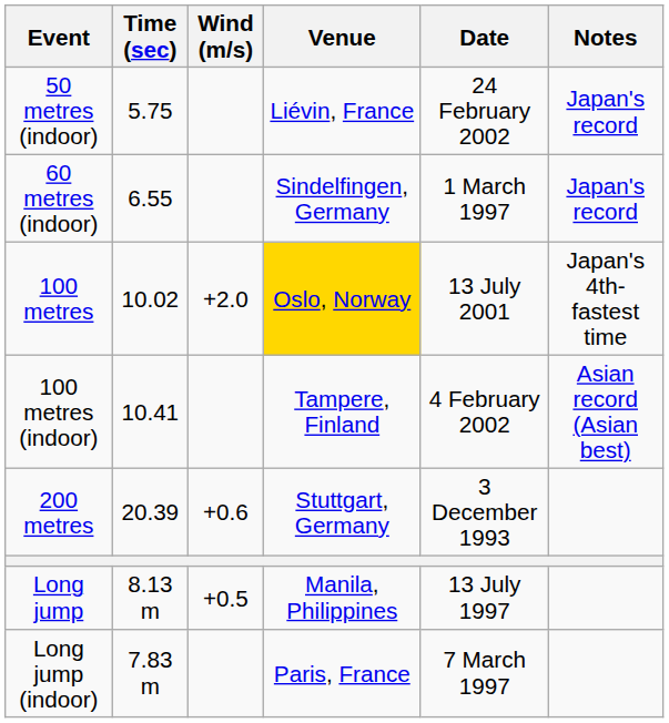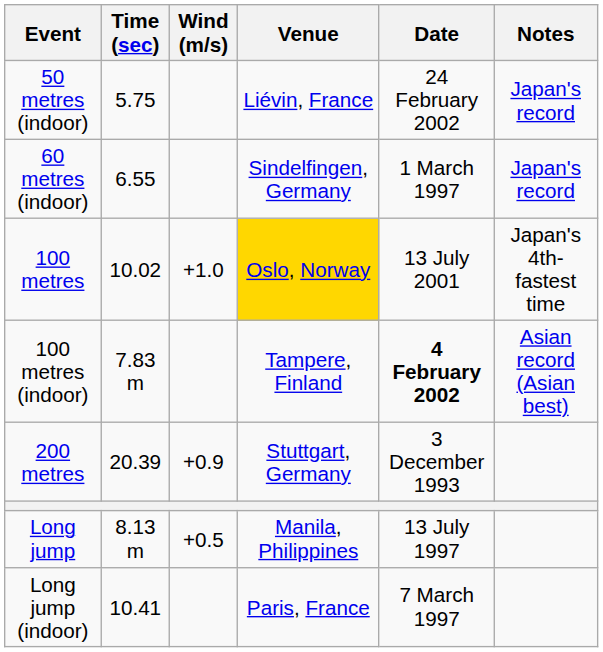 <table class=wikitable style=" text-align:center; font-size:95%;" width="70%">
 <tr>
 <th>Event</th>
 <th>Time (<a href='#'>sec</a>)</th>
 <th>Wind (m/s)</th>
 <th>Venue</th>
 <th>Date</th>
 <th>Notes</th>
 </tr>
 <tr>
 <td><a href='#'>50 metres</a> (indoor)</td>
 <td>5.75</td>
 <td></td>
 <td><a href='#'>Liévin</a>, <a href='#'>France</a></td>
 <td>24 February 2002</td>
 <td><a href='#'>Japan's record</a></td>
 </tr>
 <tr>
 <td><a href='#'>60 metres</a> (indoor)</td>
 <td>6.55</td>
 <td></td>
 <td><a href='#'>Sindelfingen</a>, <a href='#'>Germany</a></td>
 <td>1 March 1997</td>
 <td><a href='#'>Japan's record</a></td>
 </tr>
 <tr>
 <td><a href='#'>100 metres</a></td>
 <td>10.02</td>
-<td>+2.0</td>
+<td>+1.0</td>
 <td style="background: gold;"><a href='#'>Oslo</a>, <a href='#'>Norway</a></td>
 <td>13 July 2001</td>
 <td>Japan's 4th-fastest time</td>
 </tr>
 <tr>
 <td>100 metres (indoor)</td>
-<td>10.41</td>
+<td>7.83 m</td>
 <td></td>
 <td><a href='#'>Tampere</a>, <a href='#'>Finland</a></td>
-<td>4 February 2002</td>
+<td><strong>4 February 2002</strong></td>
 <td><a href='#'>Asian record (Asian best)</a></td>
 </tr>
 <tr>
 <td><a href='#'>200 metres</a></td>
 <td>20.39</td>
-<td>+0.6</td>
+<td>+0.9</td>
 <td><a href='#'>Stuttgart</a>, <a href='#'>Germany</a></td>
 <td>3 December 1993</td>
 <td></td>
 </tr>
 <tr>
 <th colspan=6></th>
 </tr>
 <tr>
 <td><a href='#'>Long jump</a></td>
 <td>8.13 m</td>
 <td>+0.5</td>
 <td><a href='#'>Manila</a>, <a href='#'>Philippines</a></td>
 <td>13 July 1997</td>
 <td></td>
 </tr>
 <tr>
 <td>Long jump (indoor)</td>
-<td>7.83 m</td>
+<td>10.41</td>
 <td></td>
 <td><a href='#'>Paris</a>, <a href='#'>France</a></td>
 <td>7 March 1997</td>
 <td></td>
 </tr>
 </table>
